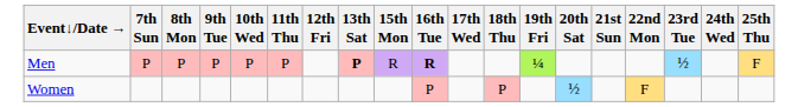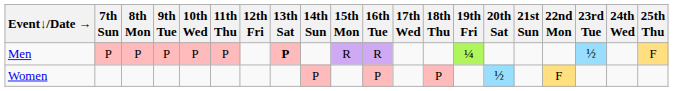 <table class="wikitable" style="margin:0.5em auto; font-size:90%; line-height:1.25em; text-align:center">
 <tr>
 <th>Event↓/Date →</th>
 <th>7th<br>Sun</th>
 <th>8th<br>Mon</th>
 <th>9th<br>Tue</th>
 <th>10th<br>Wed</th>
 <th>11th<br>Thu</th>
 <th>12th<br>Fri</th>
 <th>13th<br>Sat</th>
+<th>14th<br>Sun</th>
 <th>15th<br>Mon</th>
 <th>16th<br>Tue</th>
 <th>17th<br>Wed</th>
 <th>18th<br>Thu</th>
 <th>19th<br>Fri</th>
 <th>20th<br>Sat</th>
 <th>21st<br>Sun</th>
 <th>22nd<br>Mon</th>
 <th>23rd<br>Tue</th>
 <th>24th<br>Wed</th>
 <th>25th<br>Thu</th>
 </tr>
 <tr>
 <td style="text-align:left;"><a href='#'>Men</a></td>
 <td bgcolor="#FFBBBB">P</td>
 <td bgcolor="#FFBBBB">P</td>
 <td bgcolor="#FFBBBB">P</td>
 <td bgcolor="#FFBBBB">P</td>
 <td bgcolor="#FFBBBB">P</td>
 <td></td>
 <td bgcolor="#FFBBBB"><strong>P</strong></td>
+<td></td>
 <td bgcolor="#D0A9F5">R</td>
-<td bgcolor="#D0A9F5"><strong>R</strong></td>
+<td bgcolor="#D0A9F5">R</td>
 <td></td>
 <td></td>
 <td bgcolor="#AFF55B">¼</td>
 <td></td>
 <td></td>
 <td></td>
 <td bgcolor="#97DEFF">½</td>
 <td></td>
 <td bgcolor="#FFDF80">F</td>
 </tr>
 <tr>
 <td style="text-align:left;"><a href='#'>Women</a></td>
 <td></td>
 <td></td>
 <td></td>
 <td></td>
 <td></td>
 <td></td>
 <td></td>
+<td bgcolor="#FFBBBB">P</td>
 <td></td>
 <td bgcolor="#FFBBBB">P</td>
 <td></td>
 <td bgcolor="#FFBBBB">P</td>
 <td></td>
 <td bgcolor="#97DEFF">½</td>
 <td></td>
 <td bgcolor="#FFDF80">F</td>
 <td></td>
 <td></td>
 <td></td>
 </tr>
 </table>
